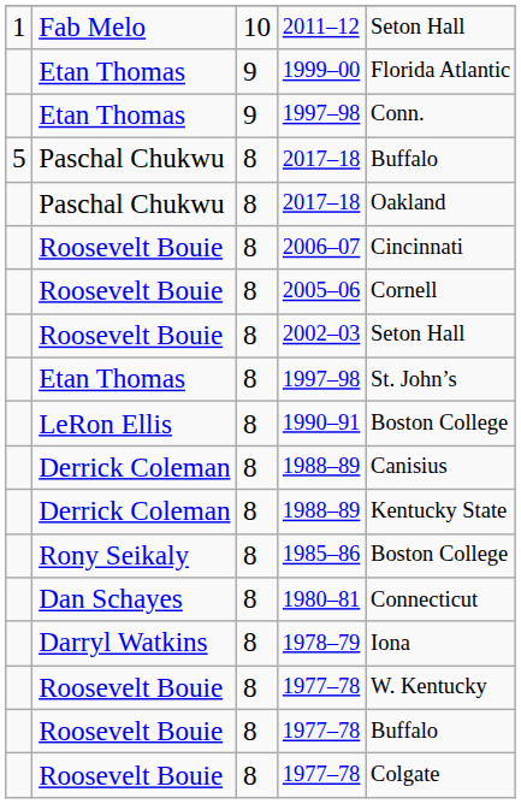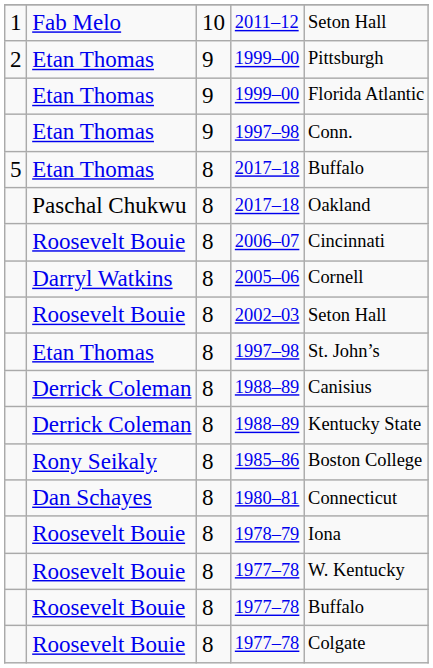 <table class="wikitable">
 <tr>
 </tr>
 <tr>
 <td>1</td>
 <td><a href='#'>Fab Melo</a></td>
 <td>10</td>
 <td style="font-size:80%;"><a href='#'>2011–12</a></td>
 <td style="font-size:80%;">Seton Hall</td>
+</tr>
+<tr>
+<td>2</td>
+<td><a href='#'>Etan Thomas</a></td>
+<td>9</td>
+<td style="font-size:80%;"><a href='#'>1999–00</a></td>
+<td style="font-size:80%;">Pittsburgh</td>
 </tr>
 <tr>
 <td></td>
 <td><a href='#'>Etan Thomas</a></td>
 <td>9</td>
 <td style="font-size:80%;"><a href='#'>1999–00</a></td>
 <td style="font-size:80%;">Florida Atlantic</td>
 </tr>
 <tr>
 <td></td>
 <td><a href='#'>Etan Thomas</a></td>
 <td>9</td>
 <td style="font-size:80%;"><a href='#'>1997–98</a></td>
 <td style="font-size:80%;">Conn.</td>
 </tr>
 <tr>
 <td>5</td>
-<td>Paschal Chukwu</td>
+<td><a href='#'>Etan Thomas</a></td>
 <td>8</td>
 <td style="font-size:80%;"><a href='#'>2017–18</a></td>
 <td style="font-size:80%;">Buffalo</td>
 </tr>
 <tr>
 <td></td>
 <td>Paschal Chukwu</td>
 <td>8</td>
 <td style="font-size:80%;"><a href='#'>2017–18</a></td>
 <td style="font-size:80%;">Oakland</td>
 </tr>
 <tr>
 <td></td>
 <td><a href='#'>Roosevelt Bouie</a></td>
 <td>8</td>
 <td style="font-size:80%;"><a href='#'>2006–07</a></td>
 <td style="font-size:80%;">Cincinnati</td>
 </tr>
 <tr>
 <td></td>
-<td><a href='#'>Roosevelt Bouie</a></td>
+<td><a href='#'>Darryl Watkins</a></td>
 <td>8</td>
 <td style="font-size:80%;"><a href='#'>2005–06</a></td>
 <td style="font-size:80%;">Cornell</td>
 </tr>
 <tr>
 <td></td>
 <td><a href='#'>Roosevelt Bouie</a></td>
 <td>8</td>
 <td style="font-size:80%;"><a href='#'>2002–03</a></td>
 <td style="font-size:80%;">Seton Hall</td>
 </tr>
 <tr>
 <td></td>
 <td><a href='#'>Etan Thomas</a></td>
 <td>8</td>
 <td style="font-size:80%;"><a href='#'>1997–98</a></td>
 <td style="font-size:80%;">St. John’s</td>
-</tr>
-<tr>
-<td></td>
-<td><a href='#'>LeRon Ellis</a></td>
-<td>8</td>
-<td style="font-size:80%;"><a href='#'>1990–91</a></td>
-<td style="font-size:80%;">Boston College</td>
 </tr>
 <tr>
 <td></td>
 <td><a href='#'>Derrick Coleman</a></td>
 <td>8</td>
 <td style="font-size:80%;"><a href='#'>1988–89</a></td>
 <td style="font-size:80%;">Canisius</td>
 </tr>
 <tr>
 <td></td>
 <td><a href='#'>Derrick Coleman</a></td>
 <td>8</td>
 <td style="font-size:80%;"><a href='#'>1988–89</a></td>
 <td style="font-size:80%;">Kentucky State</td>
 </tr>
 <tr>
 <td></td>
 <td><a href='#'>Rony Seikaly</a></td>
 <td>8</td>
 <td style="font-size:80%;"><a href='#'>1985–86</a></td>
 <td style="font-size:80%;">Boston College</td>
 </tr>
 <tr>
 <td></td>
 <td><a href='#'>Dan Schayes</a></td>
 <td>8</td>
 <td style="font-size:80%;"><a href='#'>1980–81</a></td>
 <td style="font-size:80%;">Connecticut</td>
 </tr>
 <tr>
 <td></td>
-<td><a href='#'>Darryl Watkins</a></td>
+<td><a href='#'>Roosevelt Bouie</a></td>
 <td>8</td>
 <td style="font-size:80%;"><a href='#'>1978–79</a></td>
 <td style="font-size:80%;">Iona</td>
 </tr>
 <tr>
 <td></td>
 <td><a href='#'>Roosevelt Bouie</a></td>
 <td>8</td>
 <td style="font-size:80%;"><a href='#'>1977–78</a></td>
 <td style="font-size:80%;">W. Kentucky</td>
 </tr>
 <tr>
 <td></td>
 <td><a href='#'>Roosevelt Bouie</a></td>
 <td>8</td>
 <td style="font-size:80%;"><a href='#'>1977–78</a></td>
 <td style="font-size:80%;">Buffalo</td>
 </tr>
 <tr>
 <td></td>
 <td><a href='#'>Roosevelt Bouie</a></td>
 <td>8</td>
 <td style="font-size:80%;"><a href='#'>1977–78</a></td>
 <td style="font-size:80%;">Colgate</td>
 </tr>
 </table>
